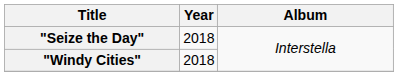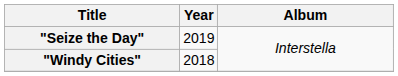 <table class="wikitable plainrowheaders" style="text-align:center;" border="1">
 <tr>
 <th scope="col" style="width:12em;">Title</th>
 <th scope="col" style="width:2em;">Year</th>
 <th scope="col" style="width:12em;">Album</th>
 </tr>
 <tr>
 <th scope="row">"Seize the Day"</th>
-<td>2018</td>
+<td>2019</td>
 <td rowspan="2"><em>Interstella</em></td>
 </tr>
 <tr>
 <th scope="row">"Windy Cities"</th>
 <td>2018</td>
 </tr>
 <tr>
 </tr>
 </table>
